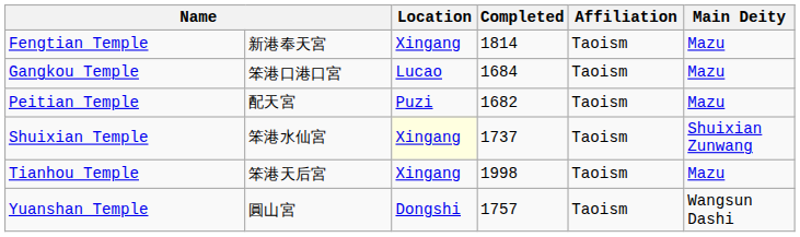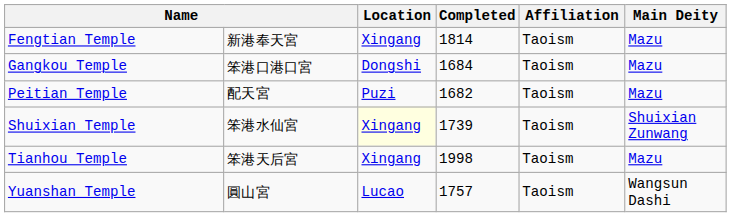 <table class="wikitable sortable" style="width:75%">
 <tr>
 <th colspan="2" scope="col">Name</th>
 <th scope="col" style="width:5em">Location</th>
 <th scope="col" style="width:5em">Completed</th>
 <th scope="col" style="width:7em">Affiliation</th>
 <th scope="col">Main Deity</th>
 </tr>
 <tr>
 <td><a href='#'>Fengtian Temple</a></td>
 <td>新港奉天宮</td>
 <td><a href='#'>Xingang</a></td>
 <td>1814</td>
 <td>Taoism</td>
 <td><a href='#'>Mazu</a></td>
 </tr>
 <tr>
 <td style="width:15em"><a href='#'>Gangkou Temple</a></td>
 <td style="width:9em">笨港口港口宮</td>
-<td><a href='#'>Lucao</a></td>
+<td><a href='#'>Dongshi</a></td>
 <td>1684</td>
 <td>Taoism</td>
 <td><a href='#'>Mazu</a></td>
 </tr>
 <tr>
 <td><a href='#'>Peitian Temple</a></td>
 <td>配天宮</td>
 <td><a href='#'>Puzi</a></td>
 <td>1682</td>
 <td>Taoism</td>
 <td><a href='#'>Mazu</a></td>
 </tr>
 <tr>
 <td><a href='#'>Shuixian Temple</a></td>
 <td>笨港水仙宮</td>
 <td style="background: lightyellow;"><a href='#'>Xingang</a></td>
-<td>1737</td>
+<td>1739</td>
 <td>Taoism</td>
 <td><a href='#'>Shuixian Zunwang</a></td>
 </tr>
 <tr>
 <td><a href='#'>Tianhou Temple</a></td>
 <td>笨港天后宮</td>
 <td><a href='#'>Xingang</a></td>
 <td>1998</td>
 <td>Taoism</td>
 <td><a href='#'>Mazu</a></td>
 </tr>
 <tr>
 <td><a href='#'>Yuanshan Temple</a></td>
 <td>圓山宮</td>
-<td><a href='#'>Dongshi</a></td>
+<td><a href='#'>Lucao</a></td>
 <td>1757</td>
 <td>Taoism</td>
 <td>Wangsun Dashi</td>
 </tr>
 </table>
